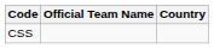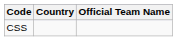 <table class="wikitable">
 <tr style="background:#ccccff;">
 <th>Code</th>
+<th>Country</th>
 <th>Official Team Name</th>
-<th>Country</th>
 </tr>
 <tr>
 <td>CSS</td>
 <td></td>
 <td></td>
 </tr>
 </table>
